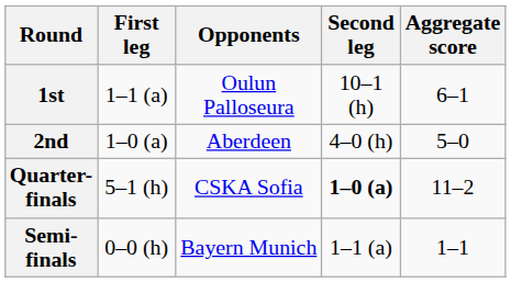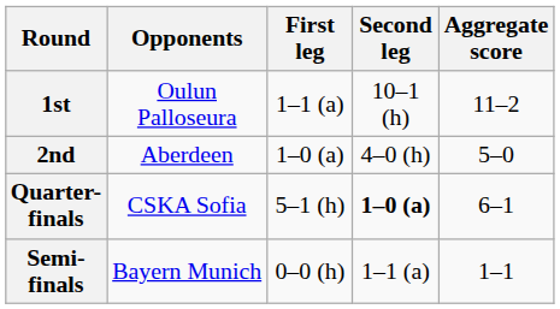 <table class="wikitable plainrowheaders" style="text-align:center;margin-left:1em;float:right">
 <tr>
 <th scope=col width="25">Round</th>
+<th scope=col width="100">Opponents</th>
 <th scope=col width="50">First leg</th>
-<th scope=col width="100">Opponents</th>
 <th scope=col width="50">Second leg</th>
 <th scope=col width="50">Aggregate score</th>
 </tr>
 <tr>
 <th scope=row style="text-align:center">1st</th>
+<td><a href='#'>Oulun Palloseura</a></td>
 <td>1–1 (a)</td>
-<td><a href='#'>Oulun Palloseura</a></td>
 <td>10–1 (h)</td>
-<td>6–1</td>
+<td>11–2</td>
 </tr>
 <tr>
 <th scope=row style="text-align:center">2nd</th>
+<td><a href='#'>Aberdeen</a></td>
 <td>1–0 (a)</td>
-<td><a href='#'>Aberdeen</a></td>
 <td>4–0 (h)</td>
 <td>5–0</td>
 </tr>
 <tr>
 <th scope=row style="text-align:center">Quarter-finals</th>
+<td><a href='#'>CSKA Sofia</a></td>
 <td>5–1 (h)</td>
-<td><a href='#'>CSKA Sofia</a></td>
 <td><strong>1–0 (a)</strong></td>
-<td>11–2</td>
+<td>6–1</td>
 </tr>
 <tr>
 <th scope=row style="text-align:center">Semi-finals</th>
+<td><a href='#'>Bayern Munich</a></td>
 <td>0–0 (h)</td>
-<td><a href='#'>Bayern Munich</a></td>
 <td>1–1 (a)</td>
 <td>1–1</td>
 </tr>
 </table>
